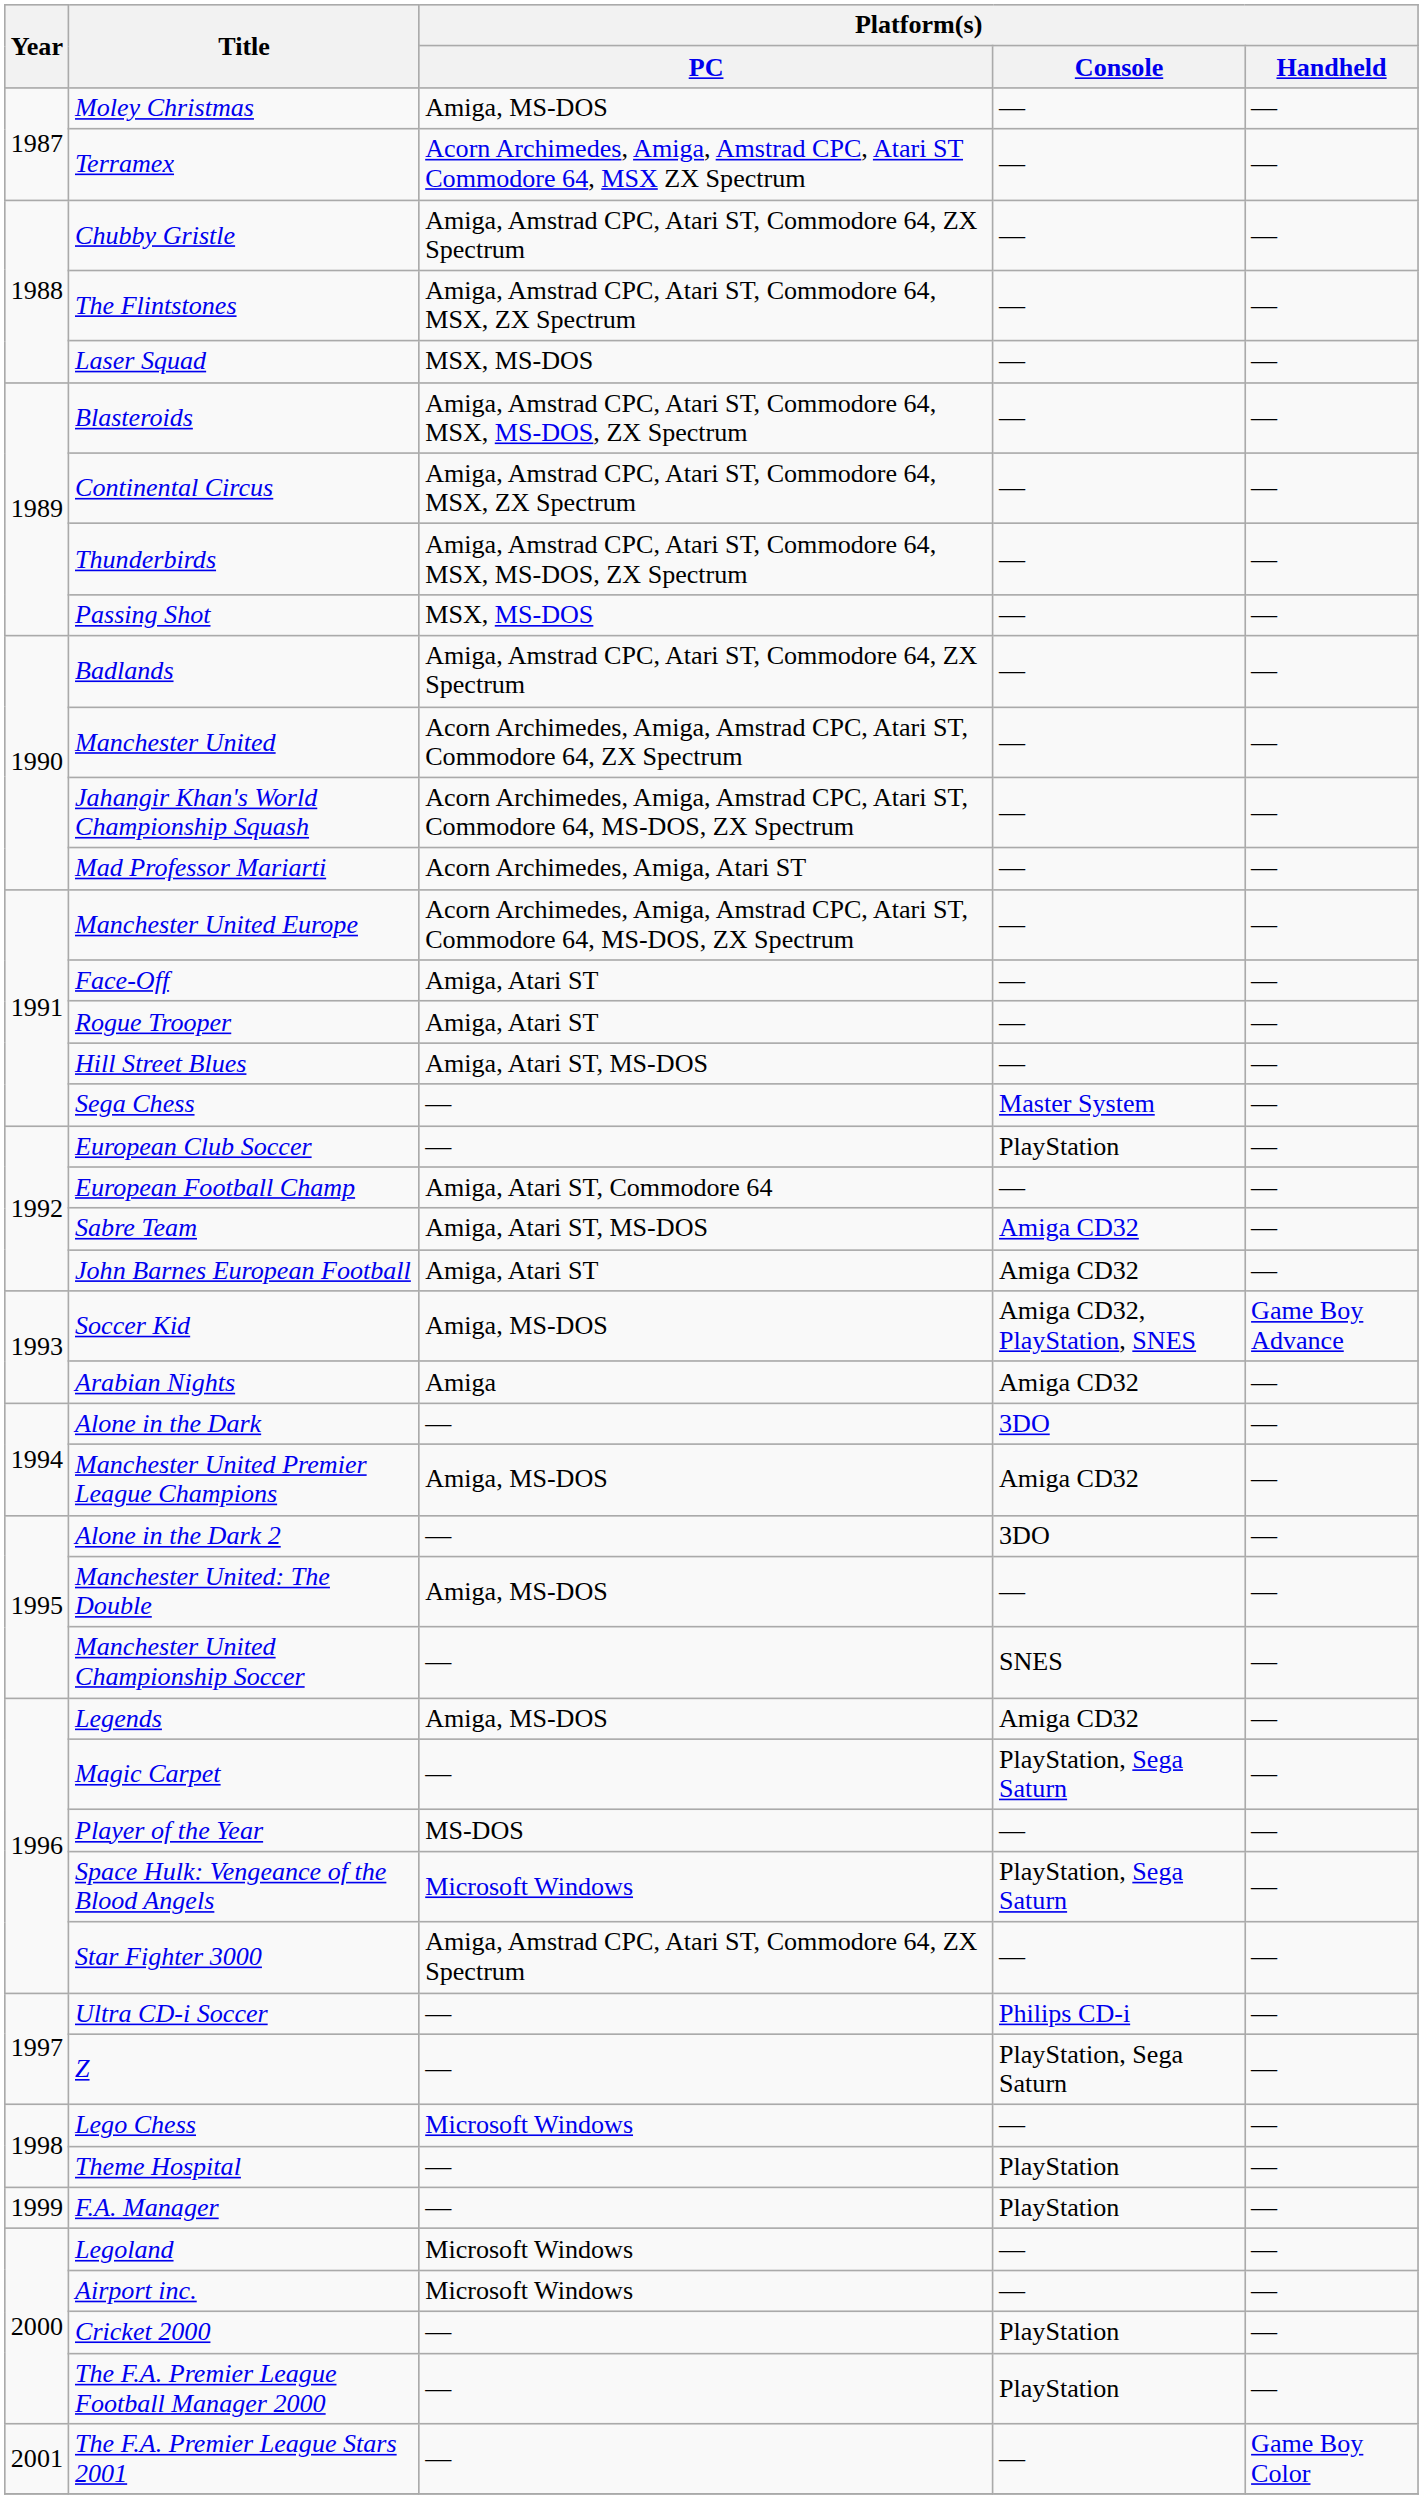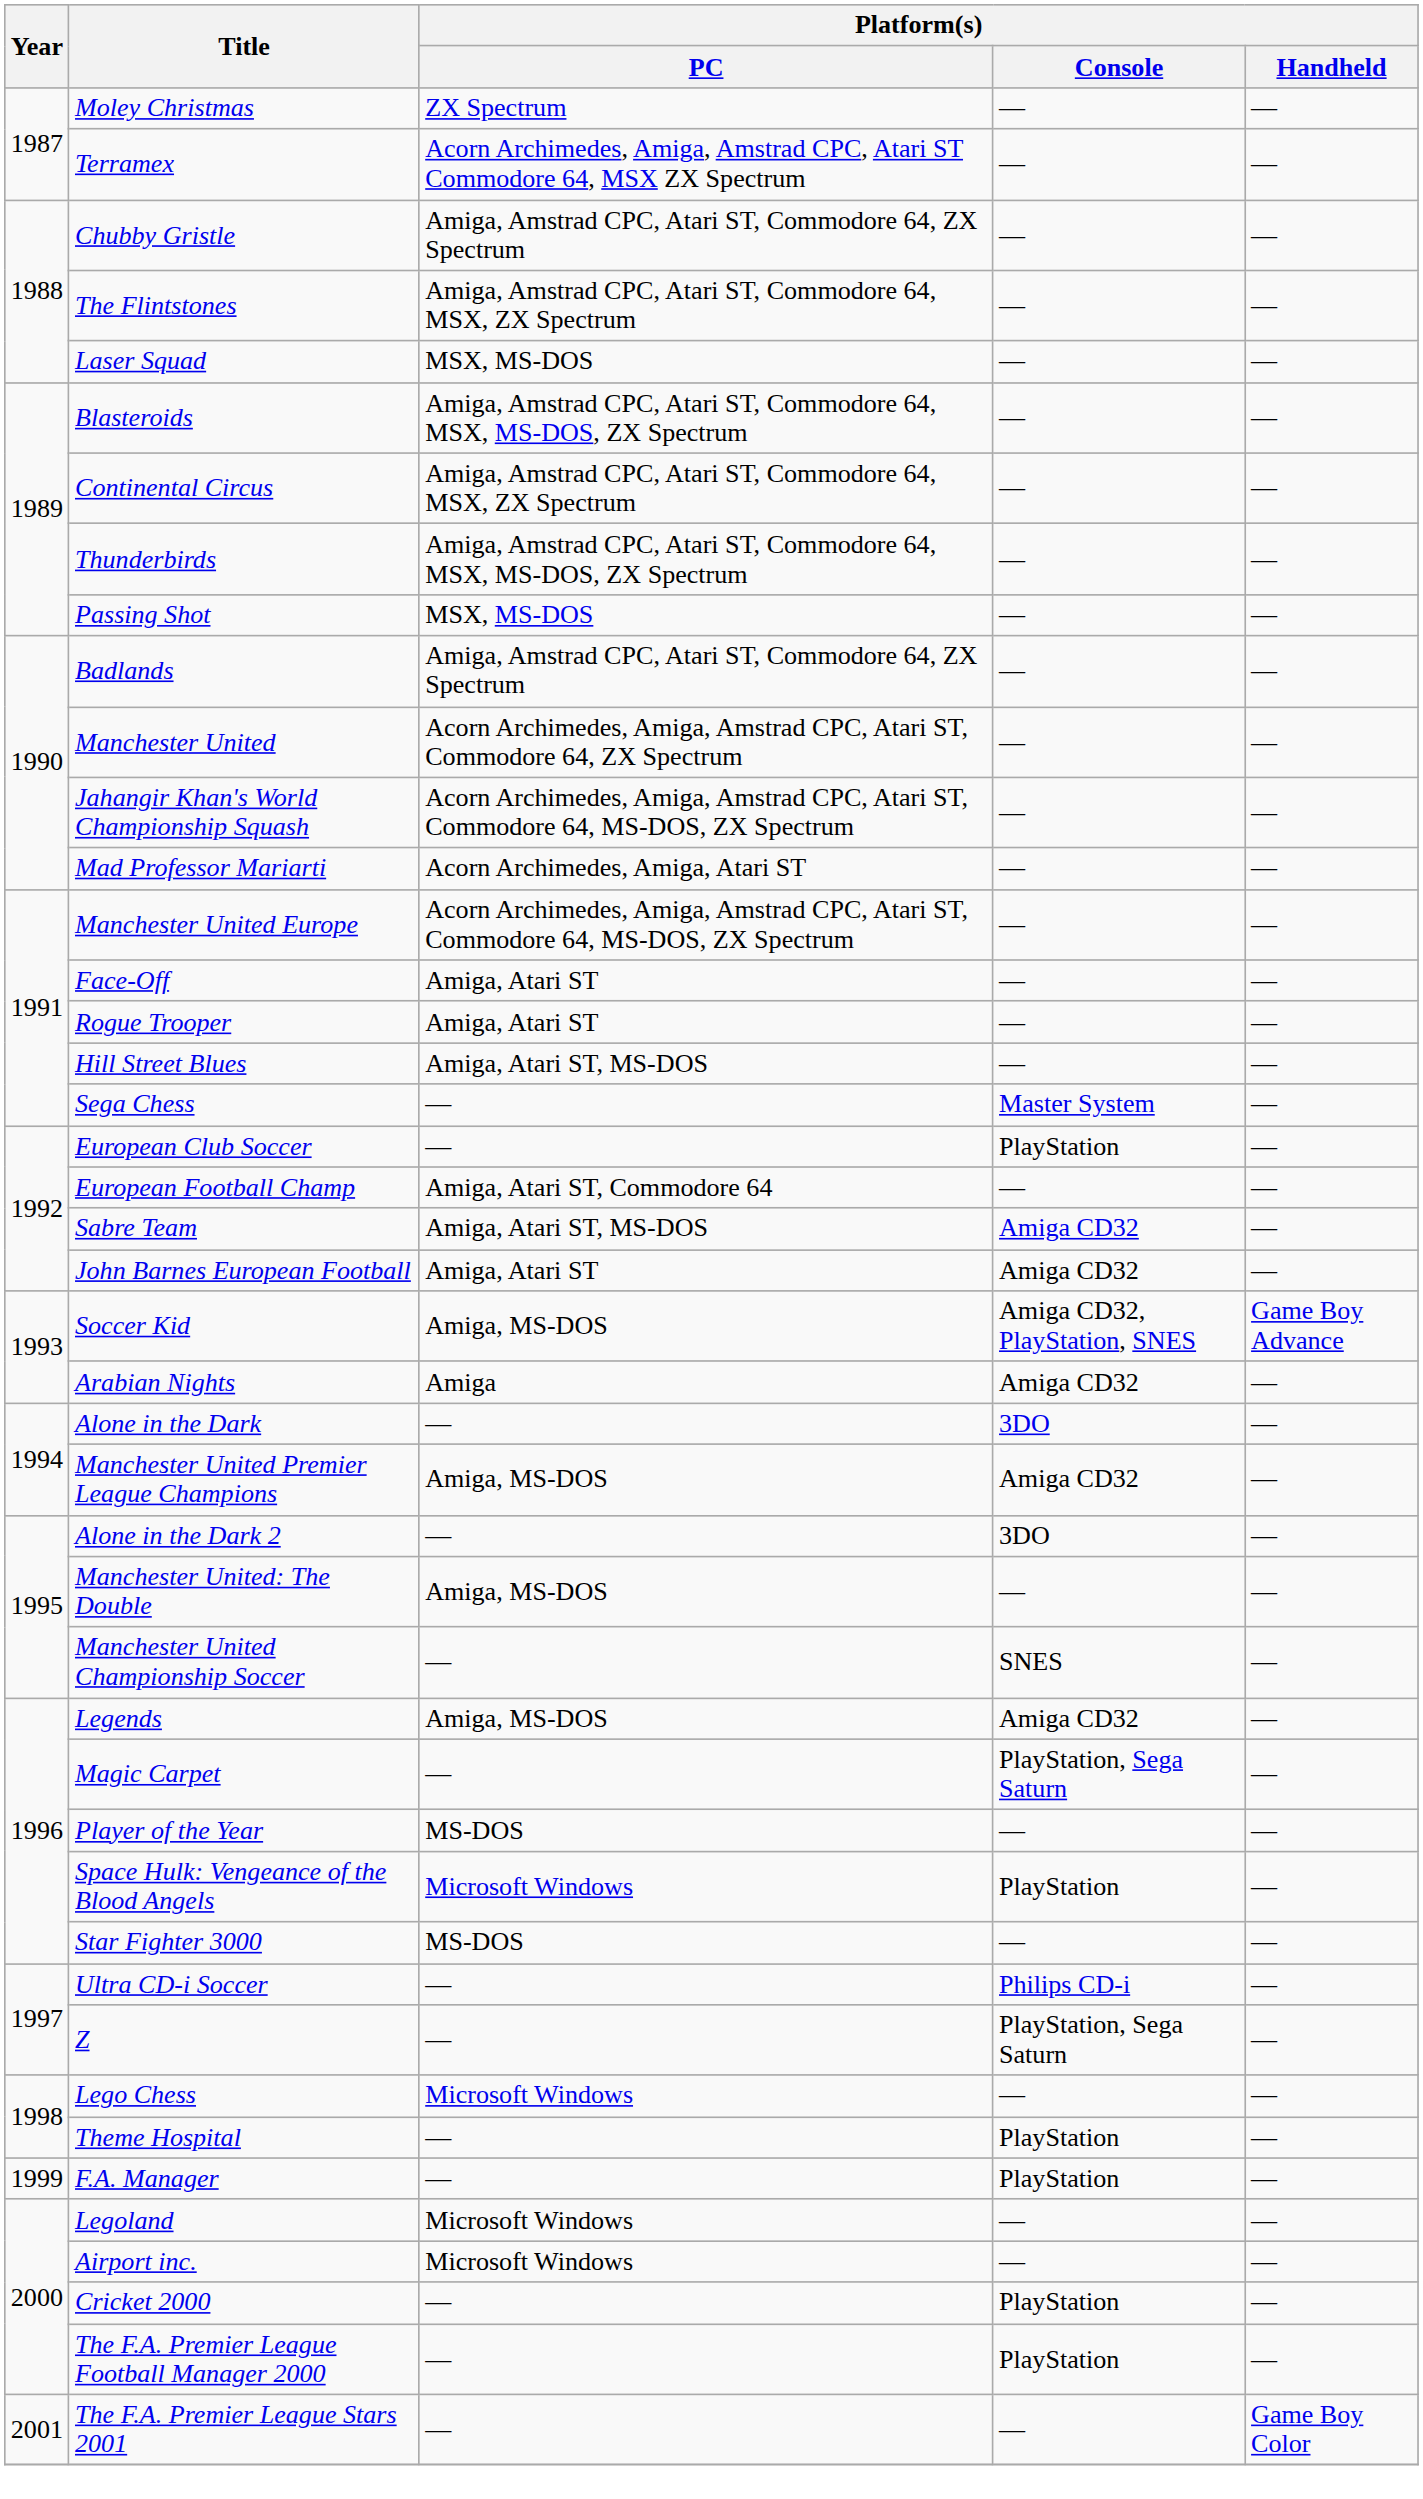 <table class="wikitable sortable plainrowheaders">
 <tr>
 <th rowspan="2">Year</th>
 <th rowspan="2">Title</th>
 <th colspan="3">Platform(s)</th>
 </tr>
 <tr>
 <th scope="col"><a href='#'>PC</a></th>
 <th scope="col"><a href='#'>Console</a></th>
 <th scope="col"><a href='#'>Handheld</a></th>
 </tr>
 <tr>
 <td rowspan="2">1987</td>
 <td><em><a href='#'>Moley Christmas</a></em></td>
-<td>Amiga, MS-DOS</td>
+<td><a href='#'>ZX Spectrum</a></td>
 <td>—</td>
 <td>—</td>
 </tr>
 <tr>
 <td><em><a href='#'>Terramex</a></em></td>
 <td><a href='#'>Acorn Archimedes</a>, <a href='#'>Amiga</a>, <a href='#'>Amstrad CPC</a>, <a href='#'>Atari ST</a> <a href='#'>Commodore 64</a>, <a href='#'>MSX</a> ZX Spectrum</td>
 <td>—</td>
 <td>—</td>
 </tr>
 <tr>
 <td rowspan="3">1988</td>
 <td><em><a href='#'>Chubby Gristle</a></em></td>
 <td>Amiga, Amstrad CPC, Atari ST, Commodore 64, ZX Spectrum</td>
 <td>—</td>
 <td>—</td>
 </tr>
 <tr>
 <td><em><a href='#'>The Flintstones</a></em></td>
 <td>Amiga, Amstrad CPC, Atari ST, Commodore 64, MSX, ZX Spectrum</td>
 <td>—</td>
 <td>—</td>
 </tr>
 <tr>
 <td><em><a href='#'>Laser Squad</a></em></td>
 <td>MSX, MS-DOS</td>
 <td>—</td>
 <td>—</td>
 </tr>
 <tr>
 <td rowspan="4">1989</td>
 <td><em><a href='#'>Blasteroids</a></em></td>
 <td>Amiga, Amstrad CPC, Atari ST, Commodore 64, MSX, <a href='#'>MS-DOS</a>, ZX Spectrum</td>
 <td>—</td>
 <td>—</td>
 </tr>
 <tr>
 <td><em><a href='#'>Continental Circus</a></em></td>
 <td>Amiga, Amstrad CPC, Atari ST, Commodore 64, MSX, ZX Spectrum</td>
 <td>—</td>
 <td>—</td>
 </tr>
 <tr>
 <td><em><a href='#'>Thunderbirds</a></em></td>
 <td>Amiga, Amstrad CPC, Atari ST, Commodore 64, MSX, MS-DOS, ZX Spectrum</td>
 <td>—</td>
 <td>—</td>
 </tr>
 <tr>
 <td><em><a href='#'>Passing Shot</a></em></td>
 <td>MSX, <a href='#'>MS-DOS</a></td>
 <td>—</td>
 <td>—</td>
 </tr>
 <tr>
 <td rowspan="4">1990</td>
 <td><em><a href='#'>Badlands</a></em></td>
 <td>Amiga, Amstrad CPC, Atari ST, Commodore 64, ZX Spectrum</td>
 <td>—</td>
 <td>—</td>
 </tr>
 <tr>
 <td><em><a href='#'>Manchester United</a></em></td>
 <td>Acorn Archimedes, Amiga, Amstrad CPC, Atari ST, Commodore 64, ZX Spectrum</td>
 <td>—</td>
 <td>—</td>
 </tr>
 <tr>
 <td><em><a href='#'>Jahangir Khan's World Championship Squash</a></em></td>
 <td>Acorn Archimedes, Amiga, Amstrad CPC, Atari ST, Commodore 64, MS-DOS, ZX Spectrum</td>
 <td>—</td>
 <td>—</td>
 </tr>
 <tr>
 <td><em><a href='#'>Mad Professor Mariarti</a></em></td>
 <td>Acorn Archimedes, Amiga, Atari ST</td>
 <td>—</td>
 <td>—</td>
 </tr>
 <tr>
 <td rowspan="5">1991</td>
 <td><em><a href='#'>Manchester United Europe</a></em></td>
 <td>Acorn Archimedes, Amiga, Amstrad CPC, Atari ST, Commodore 64, MS-DOS, ZX Spectrum</td>
 <td>—</td>
 <td>—</td>
 </tr>
 <tr>
 <td><em><a href='#'>Face-Off</a></em></td>
 <td>Amiga, Atari ST</td>
 <td>—</td>
 <td>—</td>
 </tr>
 <tr>
 <td><em><a href='#'>Rogue Trooper</a></em></td>
 <td>Amiga, Atari ST</td>
 <td>—</td>
 <td>—</td>
 </tr>
 <tr>
 <td><em><a href='#'>Hill Street Blues</a></em></td>
 <td>Amiga, Atari ST, MS-DOS</td>
 <td>—</td>
 <td>—</td>
 </tr>
 <tr>
 <td><em><a href='#'>Sega Chess</a></em></td>
 <td>—</td>
 <td><a href='#'>Master System</a></td>
 <td>—</td>
 </tr>
 <tr>
 <td rowspan="4">1992</td>
 <td><em><a href='#'>European Club Soccer</a></em></td>
 <td>—</td>
 <td>PlayStation</td>
 <td>—</td>
 </tr>
 <tr>
 <td><em><a href='#'>European Football Champ</a></em></td>
 <td>Amiga, Atari ST, Commodore 64</td>
 <td>—</td>
 <td>—</td>
 </tr>
 <tr>
 <td><em><a href='#'>Sabre Team</a></em></td>
 <td>Amiga, Atari ST, MS-DOS</td>
 <td><a href='#'>Amiga CD32</a></td>
 <td>—</td>
 </tr>
 <tr>
 <td><em><a href='#'>John Barnes European Football</a></em></td>
 <td>Amiga, Atari ST</td>
 <td>Amiga CD32</td>
 <td>—</td>
 </tr>
 <tr>
 <td rowspan="2">1993</td>
 <td><em><a href='#'>Soccer Kid</a></em></td>
 <td>Amiga, MS-DOS</td>
 <td>Amiga CD32, <a href='#'>PlayStation</a>, <a href='#'>SNES</a></td>
 <td><a href='#'>Game Boy Advance</a></td>
 </tr>
 <tr>
 <td><em><a href='#'>Arabian Nights</a></em></td>
 <td>Amiga</td>
 <td>Amiga CD32</td>
 <td>—</td>
 </tr>
 <tr>
 <td rowspan="2">1994</td>
 <td><em><a href='#'>Alone in the Dark</a></em></td>
 <td>—</td>
 <td><a href='#'>3DO</a></td>
 <td>—</td>
 </tr>
 <tr>
 <td><em><a href='#'>Manchester United Premier League Champions</a></em></td>
 <td>Amiga, MS-DOS</td>
 <td>Amiga CD32</td>
 <td>—</td>
 </tr>
 <tr>
 <td rowspan="3">1995</td>
 <td><em><a href='#'>Alone in the Dark 2</a></em></td>
 <td>—</td>
 <td>3DO</td>
 <td>—</td>
 </tr>
 <tr>
 <td><em><a href='#'>Manchester United: The Double</a></em></td>
 <td>Amiga, MS-DOS</td>
 <td>—</td>
 <td>—</td>
 </tr>
 <tr>
 <td><em><a href='#'>Manchester United Championship Soccer</a></em></td>
 <td>—</td>
 <td>SNES</td>
 <td>—</td>
 </tr>
 <tr>
 <td rowspan="5">1996</td>
 <td><em><a href='#'>Legends</a></em></td>
 <td>Amiga, MS-DOS</td>
 <td>Amiga CD32</td>
 <td>—</td>
 </tr>
 <tr>
 <td><em><a href='#'>Magic Carpet</a></em></td>
 <td>—</td>
 <td>PlayStation, <a href='#'>Sega Saturn</a></td>
 <td>—</td>
 </tr>
 <tr>
 <td><em><a href='#'>Player of the Year</a></em></td>
 <td>MS-DOS</td>
 <td>—</td>
 <td>—</td>
 </tr>
 <tr>
 <td><em><a href='#'>Space Hulk: Vengeance of the Blood Angels</a></em></td>
 <td><a href='#'>Microsoft Windows</a></td>
-<td>PlayStation, <a href='#'>Sega Saturn</a></td>
+<td>PlayStation</td>
 <td>—</td>
 </tr>
 <tr>
 <td><em><a href='#'>Star Fighter 3000</a></em></td>
-<td>Amiga, Amstrad CPC, Atari ST, Commodore 64, ZX Spectrum</td>
+<td>MS-DOS</td>
 <td>—</td>
 <td>—</td>
 </tr>
 <tr>
 <td rowspan="2">1997</td>
 <td><em><a href='#'>Ultra CD-i Soccer</a></em></td>
 <td>—</td>
 <td><a href='#'>Philips CD-i</a></td>
 <td>—</td>
 </tr>
 <tr>
 <td><em><a href='#'>Z</a></em></td>
 <td>—</td>
 <td>PlayStation, Sega Saturn</td>
 <td>—</td>
 </tr>
 <tr>
 <td rowspan="2">1998</td>
 <td><em><a href='#'>Lego Chess</a></em></td>
 <td><a href='#'>Microsoft Windows</a></td>
 <td>—</td>
 <td>—</td>
 </tr>
 <tr>
 <td><em><a href='#'>Theme Hospital</a></em></td>
 <td>—</td>
 <td>PlayStation</td>
 <td>—</td>
 </tr>
 <tr>
 <td rowspan="1">1999</td>
 <td><em><a href='#'>F.A. Manager</a></em></td>
 <td>—</td>
 <td>PlayStation</td>
 <td>—</td>
 </tr>
 <tr>
 <td rowspan="4">2000</td>
 <td><em><a href='#'>Legoland</a></em></td>
 <td>Microsoft Windows</td>
 <td>—</td>
 <td>—</td>
 </tr>
 <tr>
 <td><em><a href='#'>Airport inc.</a></em></td>
 <td>Microsoft Windows</td>
 <td>—</td>
 <td>—</td>
 </tr>
 <tr>
 <td><em><a href='#'>Cricket 2000</a></em></td>
 <td>—</td>
 <td>PlayStation</td>
 <td>—</td>
 </tr>
 <tr>
 <td><em><a href='#'>The F.A. Premier League Football Manager 2000</a></em></td>
 <td>—</td>
 <td>PlayStation</td>
 <td>—</td>
 </tr>
 <tr>
 <td rowspan="1">2001</td>
 <td><em><a href='#'>The F.A. Premier League Stars 2001</a></em></td>
 <td>—</td>
 <td>—</td>
 <td><a href='#'>Game Boy Color</a></td>
 </tr>
 <tr>
 </tr>
 </table>
